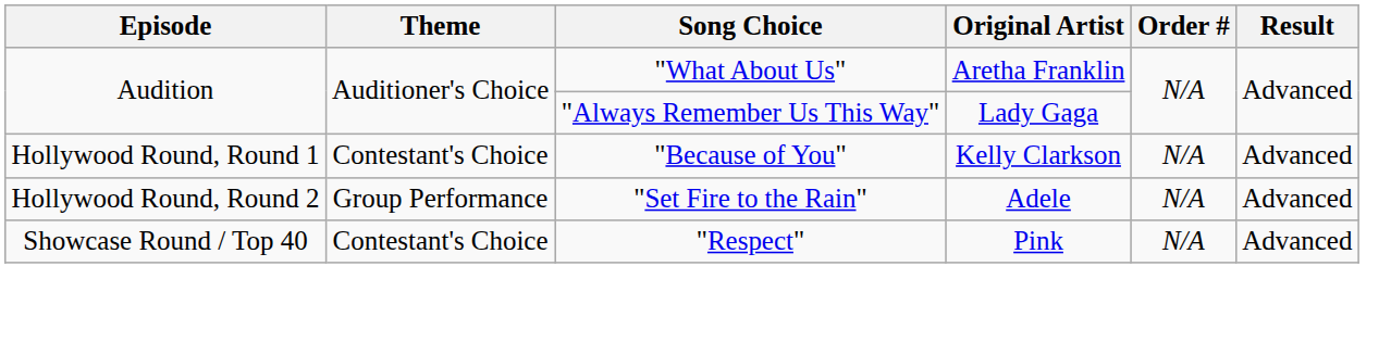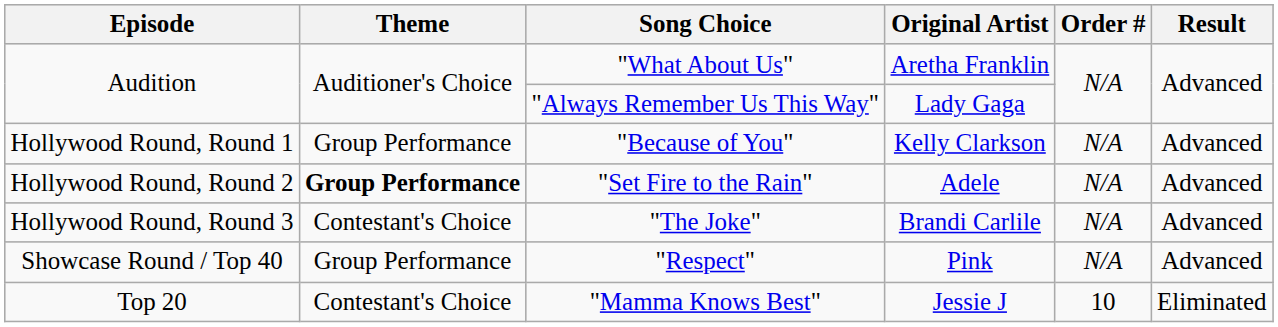 <table class="wikitable" style="text-align: center;">
 <tr>
 <th>Episode</th>
 <th>Theme</th>
 <th>Song Choice</th>
 <th>Original Artist</th>
 <th>Order #</th>
 <th>Result</th>
 </tr>
 <tr>
 <td rowspan="2">Audition</td>
 <td rowspan="2">Auditioner's Choice</td>
 <td>"<a href='#'>What About Us</a>"</td>
 <td><a href='#'>Aretha Franklin</a></td>
 <td rowspan="2"><em>N/A</em></td>
 <td rowspan="2">Advanced</td>
 </tr>
 <tr>
 <td>"<a href='#'>Always Remember Us This Way</a>"</td>
 <td><a href='#'>Lady Gaga</a></td>
 </tr>
 <tr>
 <td>Hollywood Round, Round 1</td>
-<td>Contestant's Choice</td>
+<td>Group Performance</td>
 <td>"<a href='#'>Because of You</a>"</td>
 <td><a href='#'>Kelly Clarkson</a></td>
 <td><em>N/A</em></td>
 <td>Advanced</td>
 </tr>
 <tr>
 <td>Hollywood Round, Round 2</td>
-<td>Group Performance</td>
+<td><strong>Group Performance</strong></td>
 <td>"<a href='#'>Set Fire to the Rain</a>"</td>
 <td><a href='#'>Adele</a></td>
 <td><em>N/A</em></td>
 <td>Advanced</td>
 </tr>
 <tr>
+<td>Hollywood Round, Round 3</td>
+<td>Contestant's Choice</td>
+<td>"<a href='#'>The Joke</a>"</td>
+<td><a href='#'>Brandi Carlile</a></td>
+<td><em>N/A</em></td>
+<td>Advanced</td>
+</tr>
+<tr>
 <td>Showcase Round / Top 40</td>
-<td>Contestant's Choice</td>
+<td>Group Performance</td>
 <td>"<a href='#'>Respect</a>"</td>
 <td><a href='#'>Pink</a></td>
 <td><em>N/A</em></td>
 <td>Advanced</td>
 </tr>
+<tr>
+<td>Top 20</td>
+<td>Contestant's Choice</td>
+<td>"<a href='#'>Mamma Knows Best</a>"</td>
+<td><a href='#'>Jessie J</a></td>
+<td>10</td>
+<td>Eliminated</td>
+</tr>
 </table>
